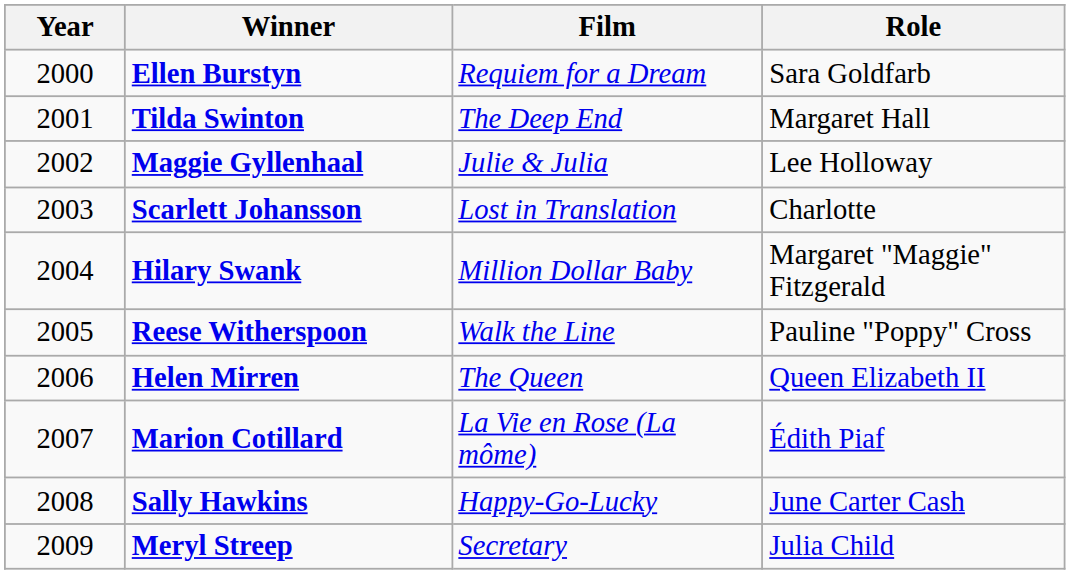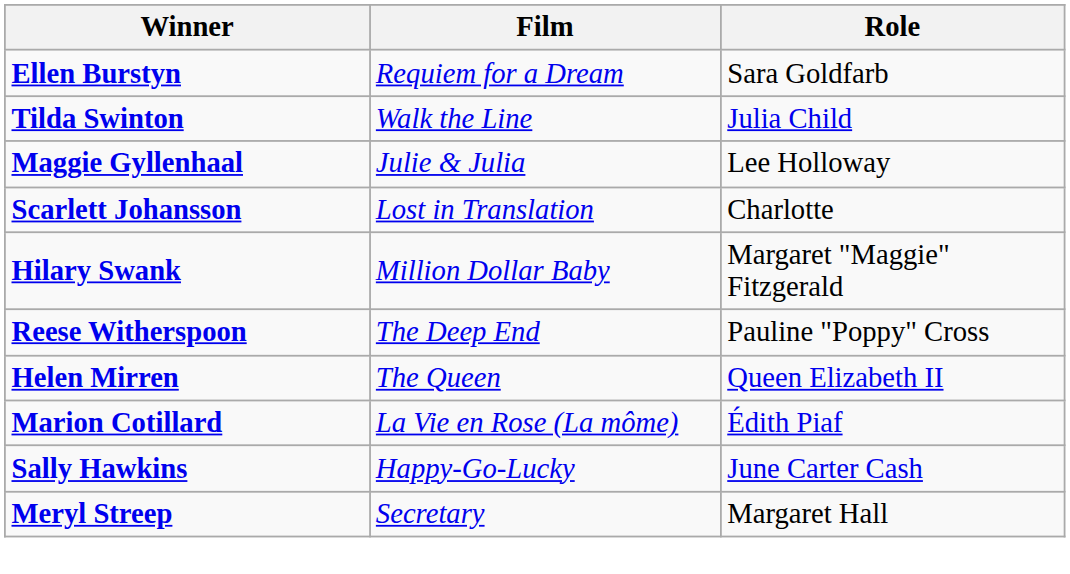 <table class="wikitable" style="width:95%;" cellpadding="5">
 <tr>
-<th style="width:100px;"><strong>Year</strong></th>
 <th style="width:300px;"><strong>Winner</strong></th>
 <th style="width:300px;"><strong>Film</strong></th>
 <th style="width:300px;"><strong>Role</strong></th>
 </tr>
 <tr>
-<td style="text-align:center;">2000</td>
 <td><strong><a href='#'>Ellen Burstyn</a></strong></td>
 <td><em><a href='#'>Requiem for a Dream</a></em></td>
 <td>Sara Goldfarb</td>
 </tr>
 <tr>
-<td style="text-align:center;">2001</td>
 <td><strong><a href='#'>Tilda Swinton</a></strong></td>
-<td><em><a href='#'>The Deep End</a></em></td>
-<td>Margaret Hall</td>
+<td><em><a href='#'>Walk the Line</a></em></td>
+<td><a href='#'>Julia Child</a></td>
 </tr>
 <tr>
-<td style="text-align:center;">2002</td>
 <td><strong><a href='#'>Maggie Gyllenhaal</a></strong></td>
 <td><em><a href='#'>Julie & Julia</a></em></td>
 <td>Lee Holloway</td>
 </tr>
 <tr>
-<td style="text-align:center;">2003</td>
 <td><strong><a href='#'>Scarlett Johansson</a></strong></td>
 <td><em><a href='#'>Lost in Translation</a></em></td>
 <td>Charlotte</td>
 </tr>
 <tr>
-<td style="text-align:center;">2004</td>
 <td><strong><a href='#'>Hilary Swank</a></strong></td>
 <td><em><a href='#'>Million Dollar Baby</a></em></td>
 <td>Margaret "Maggie" Fitzgerald</td>
 </tr>
 <tr>
-<td style="text-align:center;">2005</td>
 <td><strong><a href='#'>Reese Witherspoon</a></strong></td>
-<td><em><a href='#'>Walk the Line</a></em></td>
+<td><em><a href='#'>The Deep End</a></em></td>
 <td>Pauline "Poppy" Cross</td>
 </tr>
 <tr>
-<td style="text-align:center;">2006</td>
 <td><strong><a href='#'>Helen Mirren</a></strong></td>
 <td><em><a href='#'>The Queen</a></em></td>
 <td><a href='#'>Queen Elizabeth II</a></td>
 </tr>
 <tr>
-<td style="text-align:center;">2007</td>
 <td><strong><a href='#'>Marion Cotillard</a></strong></td>
 <td><em><a href='#'>La Vie en Rose (La môme)</a></em></td>
 <td><a href='#'>Édith Piaf</a></td>
 </tr>
 <tr>
-<td style="text-align:center;">2008</td>
 <td><strong><a href='#'>Sally Hawkins</a></strong></td>
 <td><em><a href='#'>Happy-Go-Lucky</a></em></td>
 <td><a href='#'>June Carter Cash</a></td>
 </tr>
 <tr>
-<td style="text-align:center;">2009</td>
 <td><strong><a href='#'>Meryl Streep</a></strong></td>
 <td><em><a href='#'>Secretary</a></em></td>
-<td><a href='#'>Julia Child</a></td>
+<td>Margaret Hall</td>
 </tr>
 </table>
